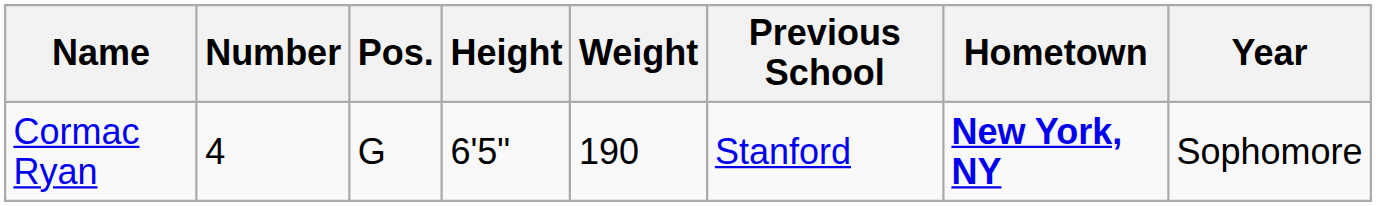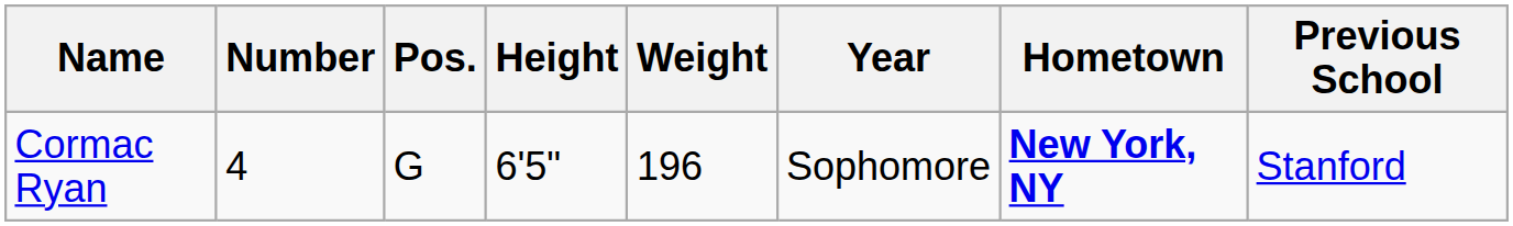 <table class="wikitable sortable" border="1">
 <tr>
 <th>Name</th>
 <th>Number</th>
 <th>Pos.</th>
 <th>Height</th>
 <th>Weight</th>
+<th>Year</th>
+<th>Hometown</th>
 <th class="unsortable">Previous School</th>
-<th>Hometown</th>
-<th>Year</th>
 </tr>
 <tr>
 <td><a href='#'>Cormac Ryan</a></td>
 <td>4</td>
 <td>G</td>
 <td>6'5"</td>
-<td>190</td>
+<td>196</td>
+<td>Sophomore</td>
+<td><strong><a href='#'>New York, NY</a></strong></td>
 <td><a href='#'>Stanford</a></td>
-<td><strong><a href='#'>New York, NY</a></strong></td>
-<td>Sophomore</td>
 </tr>
 </table>
